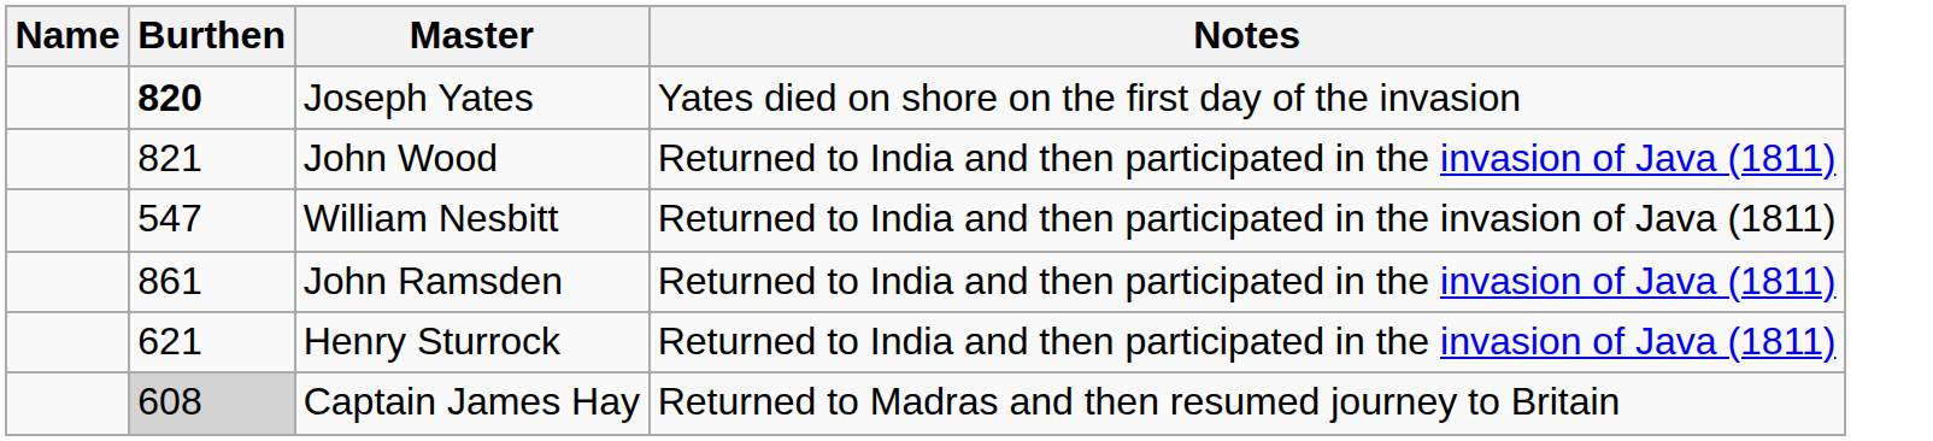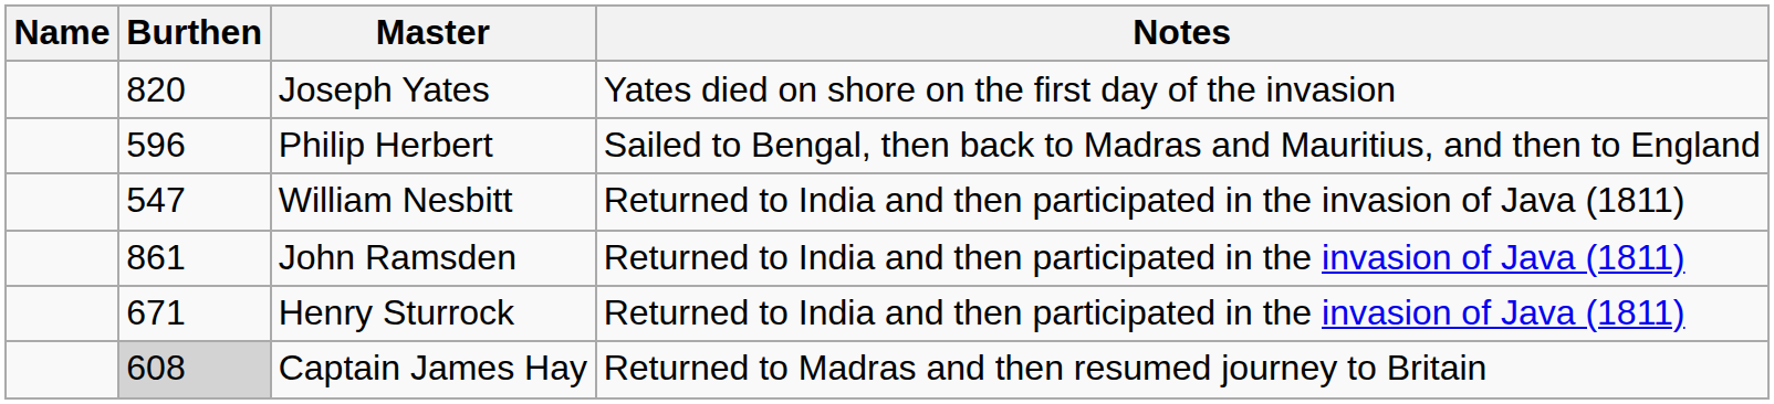 <table class="sortable wikitable">
 <tr>
 <th>Name</th>
 <th>Burthen</th>
 <th>Master</th>
 <th>Notes</th>
 </tr>
 <tr>
 <td></td>
-<td><strong>820</strong></td>
+<td>820</td>
 <td>Joseph Yates</td>
 <td>Yates died on shore on the first day of the invasion</td>
 </tr>
 <tr>
 <td></td>
-<td>821</td>
-<td>John Wood</td>
-<td>Returned to India and then participated in the <a href='#'>invasion of Java (1811)</a></td>
+<td>596</td>
+<td>Philip Herbert</td>
+<td>Sailed to Bengal, then back to Madras and Mauritius, and then to England</td>
 </tr>
 <tr>
 <td></td>
 <td>547</td>
 <td>William Nesbitt</td>
 <td>Returned to India and then participated in the invasion of Java (1811)</td>
 </tr>
 <tr>
 <td></td>
 <td>861</td>
 <td>John Ramsden</td>
 <td>Returned to India and then participated in the <a href='#'>invasion of Java (1811)</a></td>
 </tr>
 <tr>
 <td></td>
-<td>621</td>
+<td>671</td>
 <td>Henry Sturrock</td>
 <td>Returned to India and then participated in the <a href='#'>invasion of Java (1811)</a></td>
 </tr>
 <tr>
 <td></td>
 <td style="background: lightgrey;">608</td>
 <td>Captain James Hay</td>
 <td>Returned to Madras and then resumed journey to Britain</td>
 </tr>
 <tr>
 </tr>
 </table>
